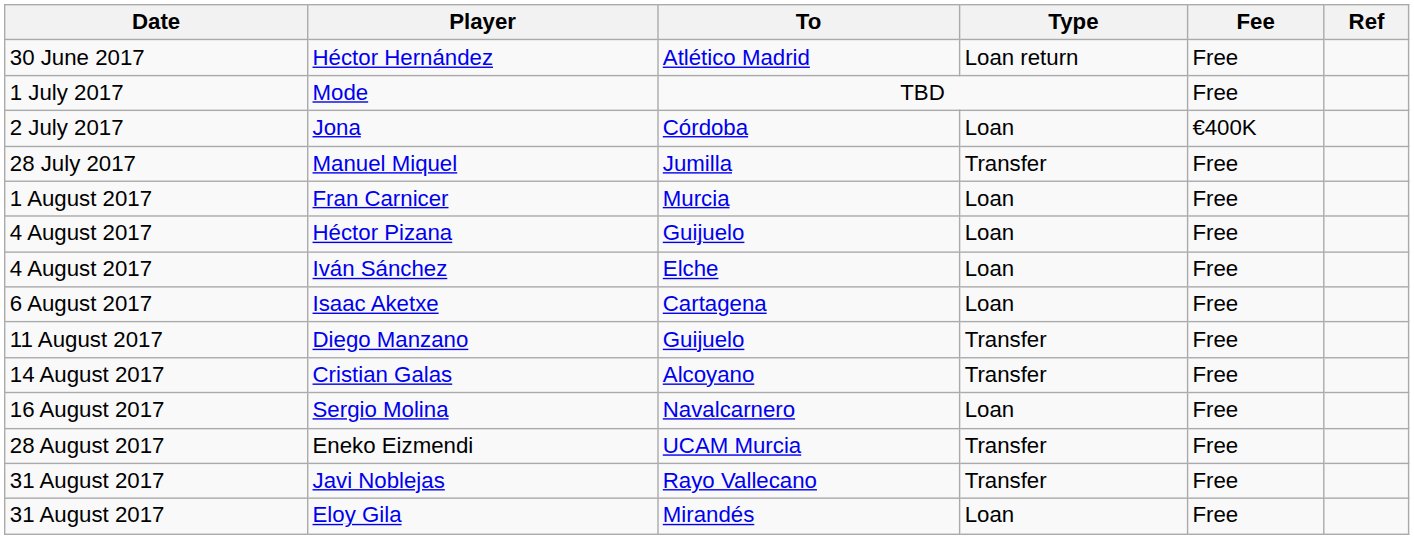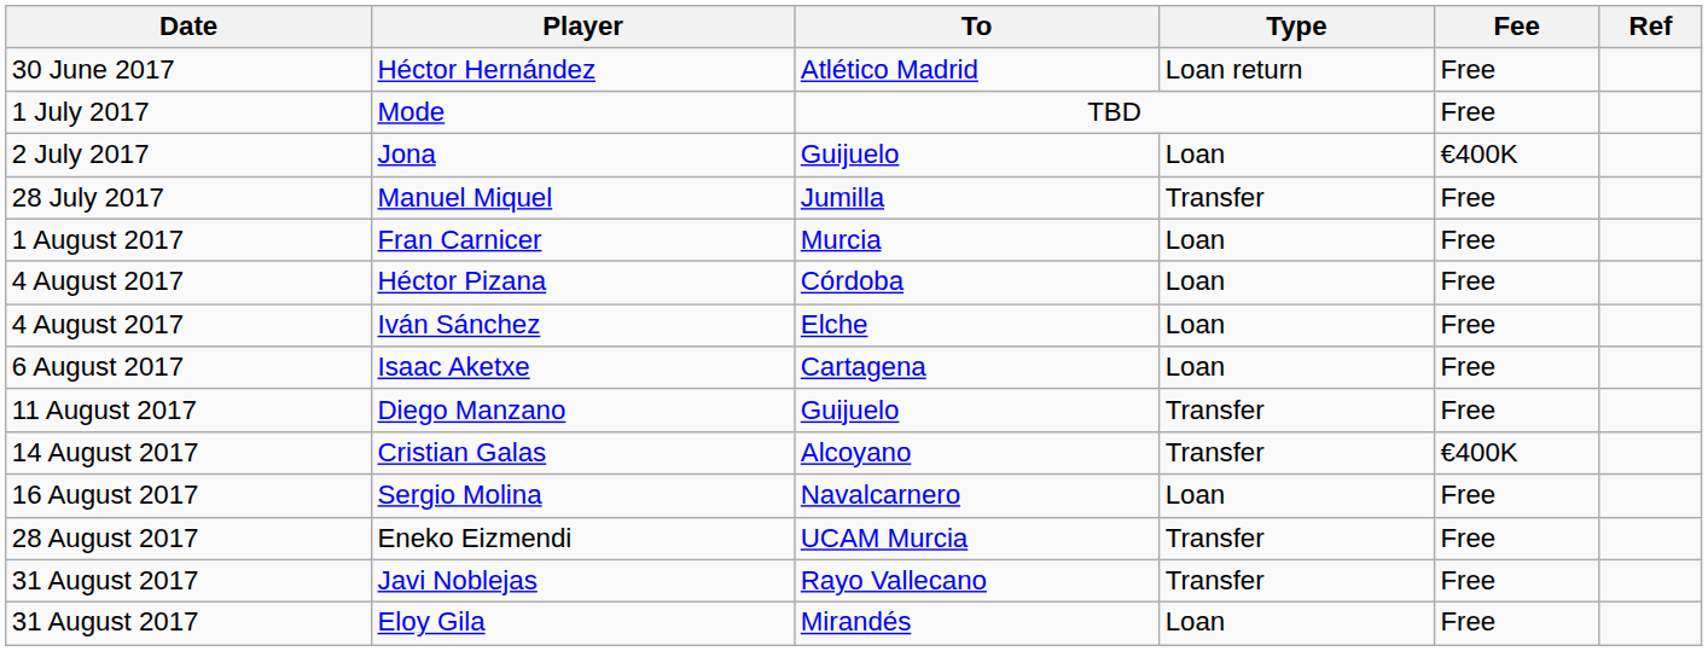 <table class="wikitable" style="width:80%;">
 <tr>
 <th><strong>Date</strong></th>
 <th><strong>Player</strong></th>
 <th><strong>To</strong></th>
 <th><strong>Type</strong></th>
 <th><strong>Fee</strong></th>
 <th><strong>Ref</strong></th>
 </tr>
 <tr>
 <td>30 June 2017</td>
 <td> <a href='#'>Héctor Hernández</a></td>
 <td> <a href='#'>Atlético Madrid</a></td>
 <td>Loan return</td>
 <td>Free</td>
 <td></td>
 </tr>
 <tr>
 <td>1 July 2017</td>
 <td> <a href='#'>Mode</a></td>
 <td colspan="2" style="text-align:center;">TBD</td>
 <td>Free</td>
 <td></td>
 </tr>
 <tr>
 <td>2 July 2017</td>
 <td> <a href='#'>Jona</a></td>
-<td> <a href='#'>Córdoba</a></td>
+<td> <a href='#'>Guijuelo</a></td>
 <td>Loan</td>
 <td>€400K</td>
 <td></td>
 </tr>
 <tr>
 <td>28 July 2017</td>
 <td> <a href='#'>Manuel Miquel</a></td>
 <td> <a href='#'>Jumilla</a></td>
 <td>Transfer</td>
 <td>Free</td>
 <td></td>
 </tr>
 <tr>
 <td>1 August 2017</td>
 <td> <a href='#'>Fran Carnicer</a></td>
 <td> <a href='#'>Murcia</a></td>
 <td>Loan</td>
 <td>Free</td>
 <td></td>
 </tr>
 <tr>
 <td>4 August 2017</td>
 <td> <a href='#'>Héctor Pizana</a></td>
-<td> <a href='#'>Guijuelo</a></td>
+<td> <a href='#'>Córdoba</a></td>
 <td>Loan</td>
 <td>Free</td>
 <td></td>
 </tr>
 <tr>
 <td>4 August 2017</td>
 <td> <a href='#'>Iván Sánchez</a></td>
 <td> <a href='#'>Elche</a></td>
 <td>Loan</td>
 <td>Free</td>
 <td></td>
 </tr>
 <tr>
 <td>6 August 2017</td>
 <td> <a href='#'>Isaac Aketxe</a></td>
 <td> <a href='#'>Cartagena</a></td>
 <td>Loan</td>
 <td>Free</td>
 <td></td>
 </tr>
 <tr>
 <td>11 August 2017</td>
 <td> <a href='#'>Diego Manzano</a></td>
 <td> <a href='#'>Guijuelo</a></td>
 <td>Transfer</td>
 <td>Free</td>
 <td></td>
 </tr>
 <tr>
 <td>14 August 2017</td>
 <td> <a href='#'>Cristian Galas</a></td>
 <td> <a href='#'>Alcoyano</a></td>
 <td>Transfer</td>
-<td>Free</td>
+<td>€400K</td>
 <td></td>
 </tr>
 <tr>
 <td>16 August 2017</td>
 <td> <a href='#'>Sergio Molina</a></td>
 <td> <a href='#'>Navalcarnero</a></td>
 <td>Loan</td>
 <td>Free</td>
 <td></td>
 </tr>
 <tr>
 <td>28 August 2017</td>
 <td> Eneko Eizmendi</td>
 <td> <a href='#'>UCAM Murcia</a></td>
 <td>Transfer</td>
 <td>Free</td>
 <td></td>
 </tr>
 <tr>
 <td>31 August 2017</td>
 <td> <a href='#'>Javi Noblejas</a></td>
 <td> <a href='#'>Rayo Vallecano</a></td>
 <td>Transfer</td>
 <td>Free</td>
 <td></td>
 </tr>
 <tr>
 <td>31 August 2017</td>
 <td> <a href='#'>Eloy Gila</a></td>
 <td> <a href='#'>Mirandés</a></td>
 <td>Loan</td>
 <td>Free</td>
 <td></td>
 </tr>
 </table>
